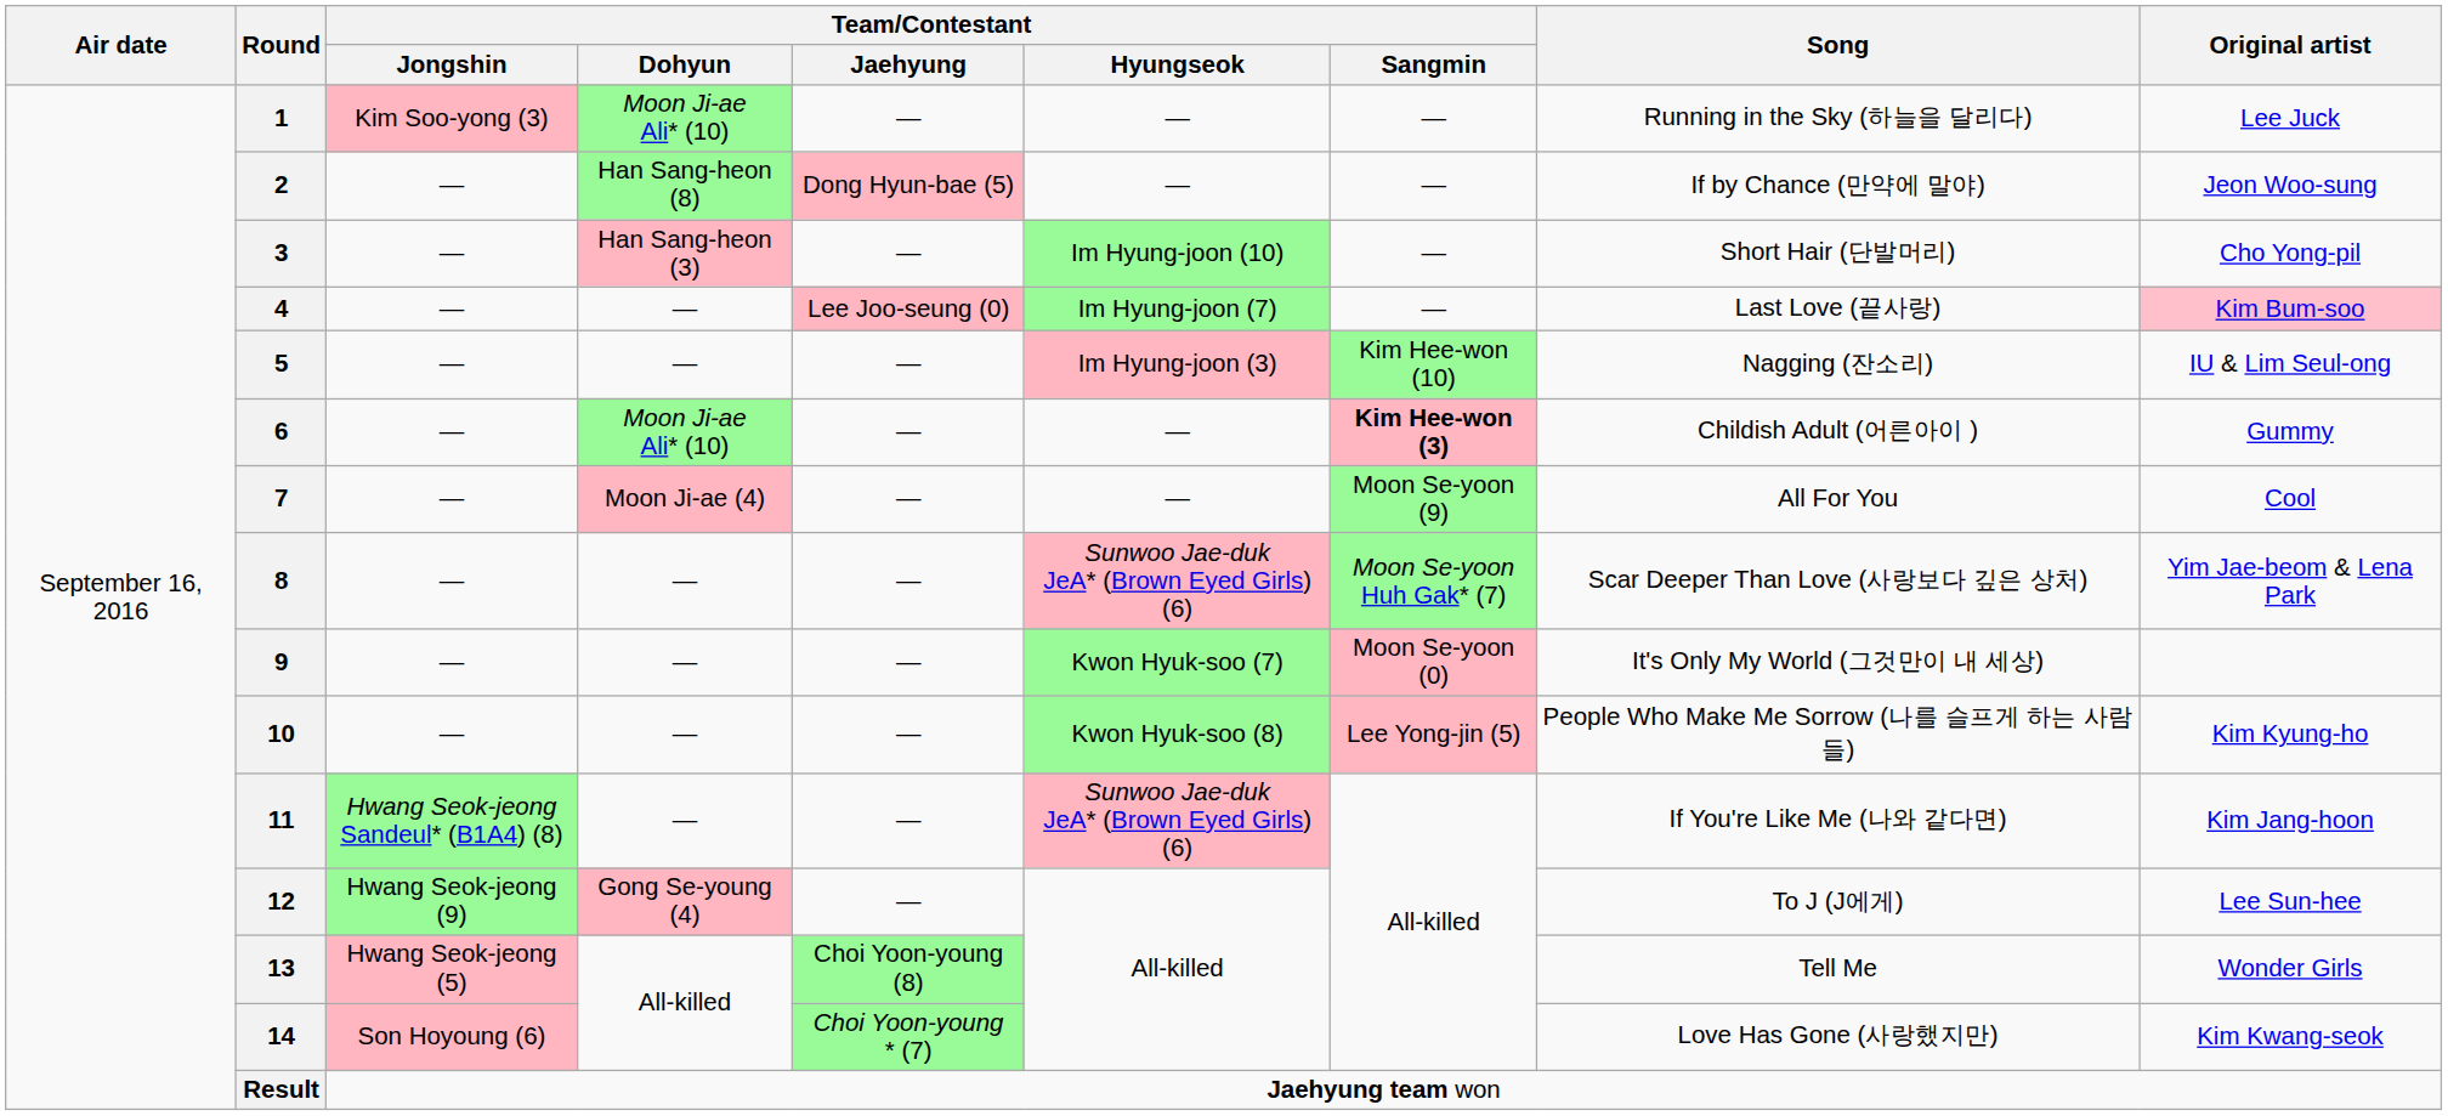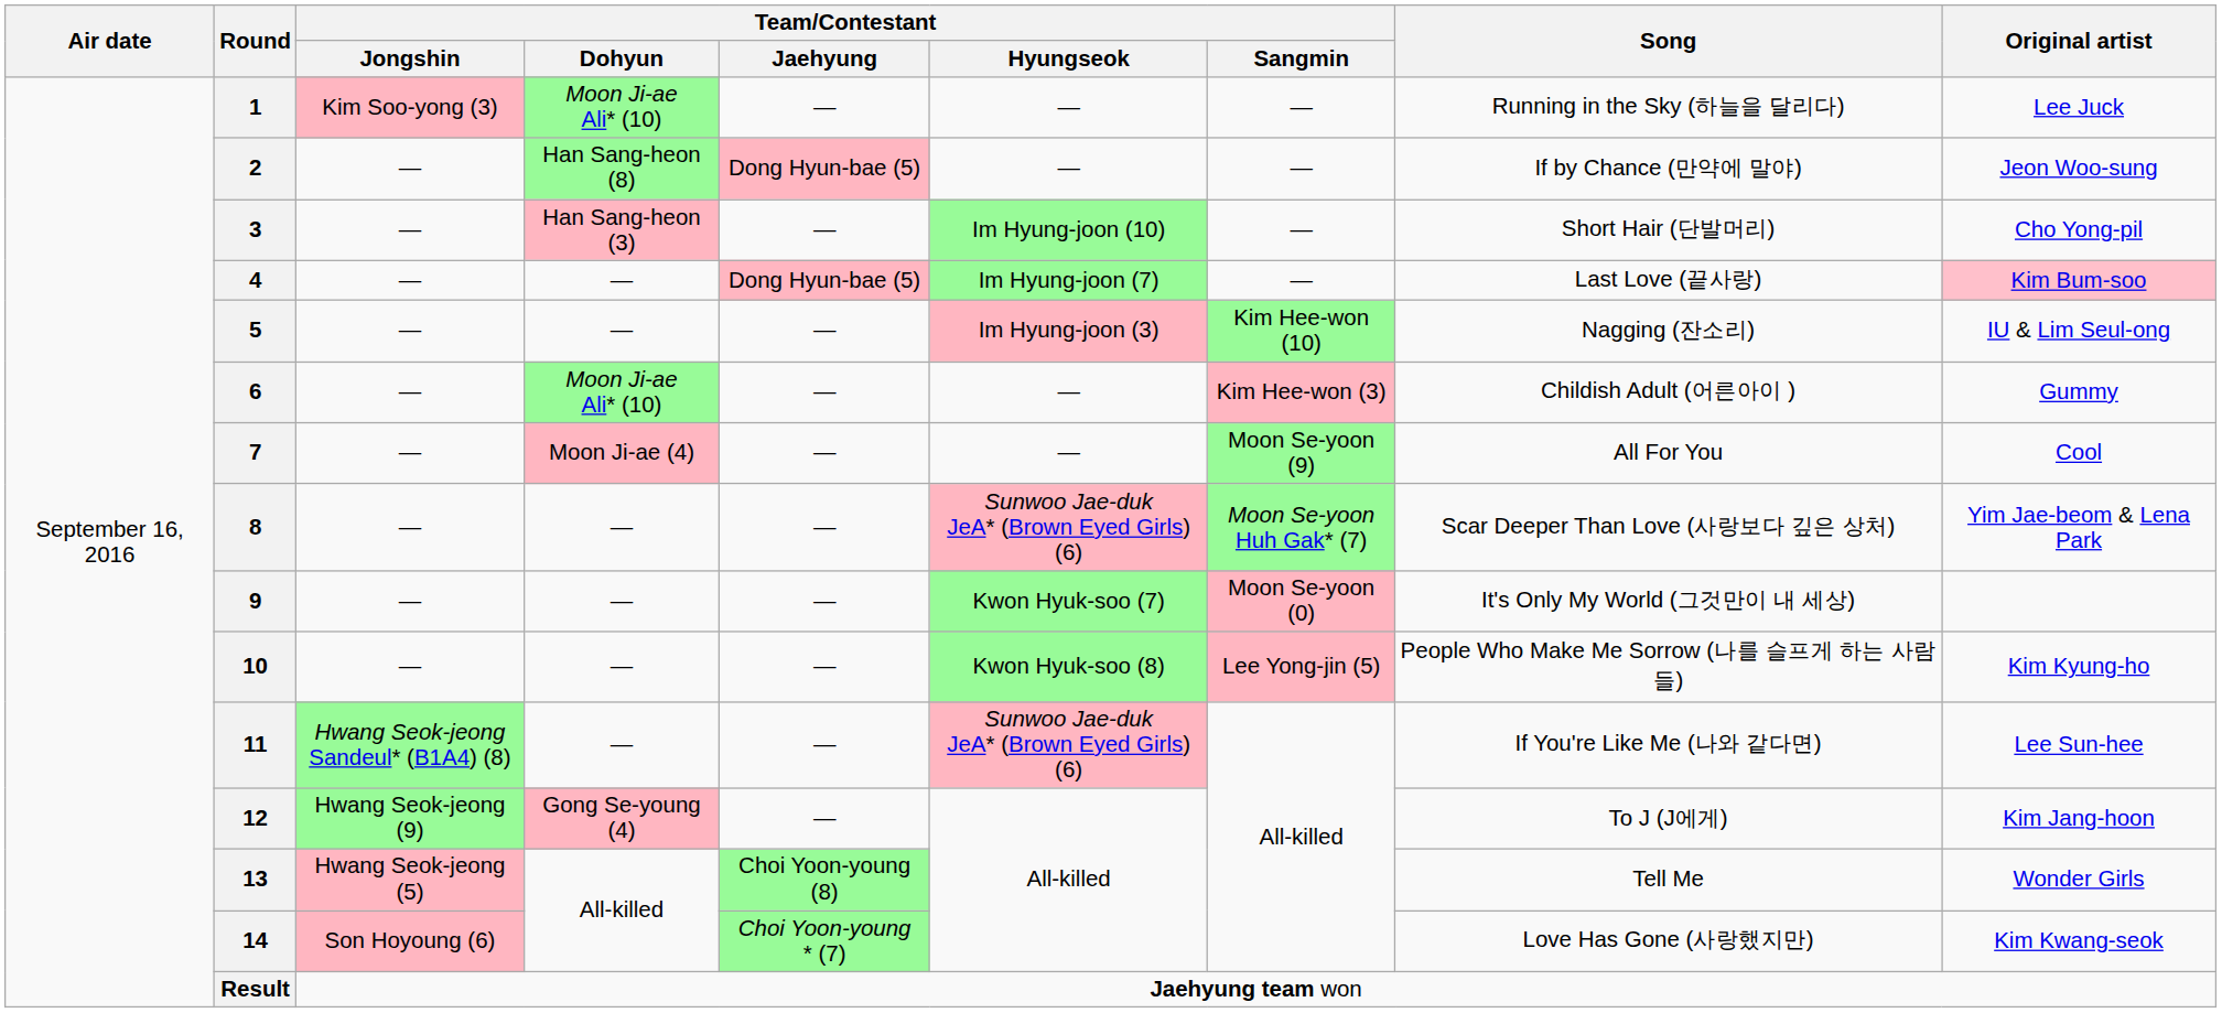 <table class="wikitable" style="text-align:center;">
 <tr>
 <th rowspan=2>Air date</th>
 <th rowspan=2>Round</th>
 <th colspan=5>Team/Contestant</th>
 <th rowspan=2>Song</th>
 <th rowspan=2>Original artist</th>
 </tr>
 <tr>
 <th>Jongshin</th>
 <th>Dohyun</th>
 <th>Jaehyung</th>
 <th>Hyungseok</th>
 <th>Sangmin</th>
 </tr>
 <tr>
 <td rowspan=15>September 16, 2016</td>
 <th>1</th>
 <td bgcolor=lightpink>Kim Soo-yong (3)</td>
 <td bgcolor=palegreen><em>Moon Ji-ae</em><br><a href='#'>Ali</a>* (10)</td>
 <td>—</td>
 <td>—</td>
 <td>—</td>
 <td>Running in the Sky (하늘을 달리다)</td>
 <td><a href='#'>Lee Juck</a></td>
 </tr>
 <tr>
 <th>2</th>
 <td>—</td>
 <td bgcolor=palegreen>Han Sang-heon (8)</td>
 <td bgcolor=lightpink>Dong Hyun-bae (5)</td>
 <td>—</td>
 <td>—</td>
 <td>If by Chance (만약에 말야)</td>
 <td><a href='#'>Jeon Woo-sung</a></td>
 </tr>
 <tr>
 <th>3</th>
 <td>—</td>
 <td bgcolor=lightpink>Han Sang-heon (3)</td>
 <td>—</td>
 <td bgcolor=palegreen>Im Hyung-joon (10)</td>
 <td>—</td>
 <td>Short Hair (단발머리)</td>
 <td><a href='#'>Cho Yong-pil</a></td>
 </tr>
 <tr>
 <th>4</th>
 <td>—</td>
 <td>—</td>
-<td bgcolor=lightpink>Lee Joo-seung (0)</td>
+<td bgcolor=lightpink>Dong Hyun-bae (5)</td>
 <td bgcolor=palegreen>Im Hyung-joon (7)</td>
 <td>—</td>
 <td>Last Love (끝사랑)</td>
 <td style="background: pink;"><a href='#'>Kim Bum-soo</a></td>
 </tr>
 <tr>
 <th>5</th>
 <td>—</td>
 <td>—</td>
 <td>—</td>
 <td bgcolor=lightpink>Im Hyung-joon (3)</td>
 <td bgcolor=palegreen>Kim Hee-won (10)</td>
 <td>Nagging (잔소리)</td>
 <td><a href='#'>IU</a> & <a href='#'>Lim Seul-ong</a></td>
 </tr>
 <tr>
 <th>6</th>
 <td>—</td>
 <td bgcolor=palegreen><em>Moon Ji-ae</em><br><a href='#'>Ali</a>* (10)</td>
 <td>—</td>
 <td>—</td>
-<td bgcolor=lightpink><strong>Kim Hee-won (3)</strong></td>
+<td bgcolor=lightpink>Kim Hee-won (3)</td>
 <td>Childish Adult (어른아이 )</td>
 <td><a href='#'>Gummy</a></td>
 </tr>
 <tr>
 <th>7</th>
 <td>—</td>
 <td bgcolor=lightpink>Moon Ji-ae (4)</td>
 <td>—</td>
 <td>—</td>
 <td bgcolor=palegreen>Moon Se-yoon (9)</td>
 <td>All For You</td>
 <td><a href='#'>Cool</a></td>
 </tr>
 <tr>
 <th>8</th>
 <td>—</td>
 <td>—</td>
 <td>—</td>
 <td bgcolor=lightpink><em>Sunwoo Jae-duk</em><br><a href='#'>JeA</a>* (<a href='#'>Brown Eyed Girls</a>) (6)</td>
 <td bgcolor=palegreen><em>Moon Se-yoon</em><br><a href='#'>Huh Gak</a>* (7)</td>
 <td>Scar Deeper Than Love (사랑보다 깊은 상처)</td>
 <td><a href='#'>Yim Jae-beom</a> & <a href='#'>Lena Park</a></td>
 </tr>
 <tr>
 <th>9</th>
 <td>—</td>
 <td>—</td>
 <td>—</td>
 <td bgcolor=palegreen>Kwon Hyuk-soo (7)</td>
 <td bgcolor=lightpink>Moon Se-yoon (0)</td>
 <td>It's Only My World (그것만이 내 세상)</td>
 <td></td>
 </tr>
 <tr>
 <th>10</th>
 <td>—</td>
 <td>—</td>
 <td>—</td>
 <td bgcolor=palegreen>Kwon Hyuk-soo (8)</td>
 <td bgcolor=lightpink>Lee Yong-jin (5)</td>
 <td>People Who Make Me Sorrow (나를 슬프게 하는 사람들)</td>
 <td><a href='#'>Kim Kyung-ho</a></td>
 </tr>
 <tr>
 <th>11</th>
 <td bgcolor=palegreen><em>Hwang Seok-jeong</em><br><a href='#'>Sandeul</a>* (<a href='#'>B1A4</a>) (8)</td>
 <td>—</td>
 <td>—</td>
 <td bgcolor=lightpink><em>Sunwoo Jae-duk</em><br><a href='#'>JeA</a>* (<a href='#'>Brown Eyed Girls</a>) (6)</td>
 <td rowspan=4>All-killed</td>
 <td>If You're Like Me (나와 같다면)</td>
-<td><a href='#'>Kim Jang-hoon</a></td>
+<td><a href='#'>Lee Sun-hee</a></td>
 </tr>
 <tr>
 <th>12</th>
 <td bgcolor=palegreen>Hwang Seok-jeong (9)</td>
 <td bgcolor=lightpink>Gong Se-young (4)</td>
 <td>—</td>
 <td rowspan=3>All-killed</td>
 <td>To J (J에게)</td>
-<td><a href='#'>Lee Sun-hee</a></td>
+<td><a href='#'>Kim Jang-hoon</a></td>
 </tr>
 <tr>
 <th>13</th>
 <td bgcolor=lightpink>Hwang Seok-jeong (5)</td>
 <td rowspan=2>All-killed</td>
 <td bgcolor=palegreen>Choi Yoon-young (8)</td>
 <td>Tell Me</td>
 <td><a href='#'>Wonder Girls</a></td>
 </tr>
 <tr>
 <th>14</th>
 <td bgcolor=lightpink>Son Hoyoung (6)</td>
 <td bgcolor=palegreen><em>Choi Yoon-young</em><br>* (7)</td>
 <td>Love Has Gone (사랑했지만)</td>
 <td><a href='#'>Kim Kwang-seok</a></td>
 </tr>
 <tr>
 <th>Result</th>
 <td colspan=7><strong>Jaehyung team</strong> won</td>
 </tr>
 </table>
